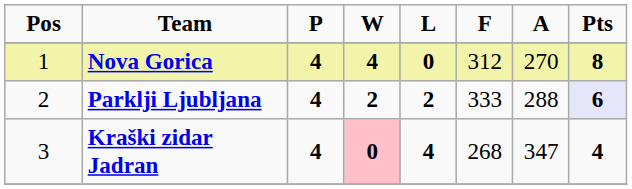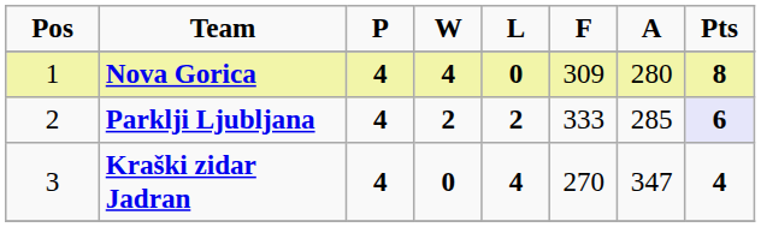 <table class="wikitable sortable" style="text-align: center; font-size:95%">
 <tr>
 <td width="44"><strong>Pos</strong></td>
 <td width="128"><strong>Team</strong></td>
 <td width="30"><strong>P</strong></td>
 <td width="30"><strong>W</strong></td>
 <td width="30"><strong>L</strong></td>
 <td width="30"><strong>F</strong></td>
 <td width="30"><strong>A</strong></td>
 <td width="30"><strong>Pts</strong></td>
 </tr>
 <tr>
 </tr>
 <tr bgcolor="F2F5A9">
 <td>1</td>
 <td align="left"><strong><a href='#'>Nova Gorica</a></strong></td>
 <td><strong>4</strong></td>
 <td><strong>4</strong></td>
 <td><strong>0</strong></td>
-<td>312</td>
-<td>270</td>
+<td>309</td>
+<td>280</td>
 <td><strong>8</strong></td>
 </tr>
 <tr>
 <td>2</td>
 <td align="left"><strong><a href='#'>Parklji Ljubljana</a></strong></td>
 <td><strong>4</strong></td>
 <td><strong>2</strong></td>
 <td><strong>2</strong></td>
 <td>333</td>
-<td>288</td>
+<td>285</td>
 <td style="background: lavender;"><strong>6</strong></td>
 </tr>
 <tr>
 <td>3</td>
 <td align="left"><strong><a href='#'>Kraški zidar Jadran</a></strong></td>
 <td><strong>4</strong></td>
-<td style="background: pink;"><strong>0</strong></td>
+<td><strong>0</strong></td>
 <td><strong>4</strong></td>
-<td>268</td>
+<td>270</td>
 <td>347</td>
 <td><strong>4</strong></td>
 </tr>
 <tr>
 </tr>
 </table>
